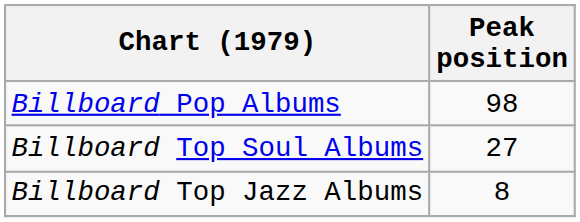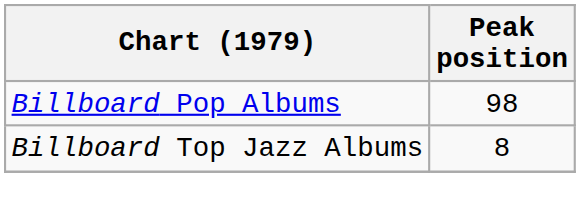 <table class="wikitable">
 <tr>
 <th>Chart (1979)</th>
 <th>Peak<br>position</th>
 </tr>
 <tr>
 <td><a href='#'><em>Billboard</em> Pop Albums</a></td>
 <td align=center>98</td>
 </tr>
 <tr>
-<td><em>Billboard</em> <a href='#'>Top Soul Albums</a></td>
-<td align=center>27</td>
-</tr>
-<tr>
 <td><em>Billboard</em> Top Jazz Albums</td>
 <td align=center>8</td>
 </tr>
 <tr>
 </tr>
 </table>
